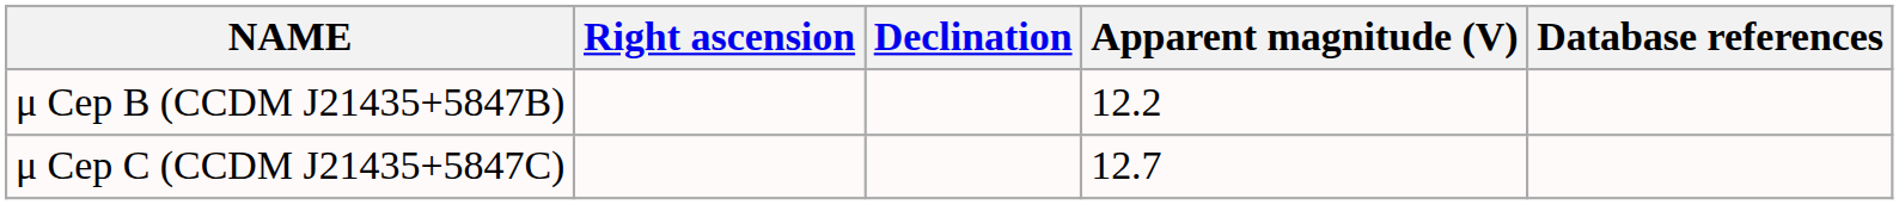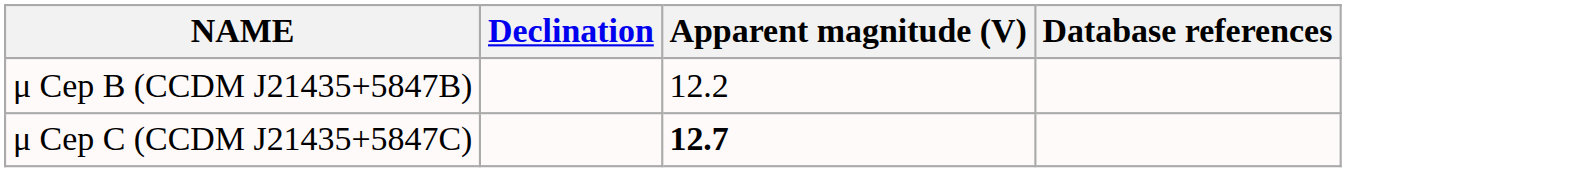 <table class=wikitable>
 <tr>
 <th colspan="1">NAME</th>
-<th><a href='#'>Right ascension</a></th>
 <th><a href='#'>Declination</a></th>
 <th>Apparent magnitude (V)</th>
 <th>Database references</th>
 </tr>
 <tr bgcolor="#FFFAFA">
 <td>μ Cep B (CCDM J21435+5847B)</td>
 <td></td>
-<td></td>
 <td>12.2</td>
 <td></td>
 </tr>
 <tr bgcolor="#FFFAFA">
 <td>μ Cep C (CCDM J21435+5847C)</td>
 <td></td>
-<td></td>
-<td>12.7</td>
+<td><strong>12.7</strong></td>
 <td></td>
 </tr>
 </table>
